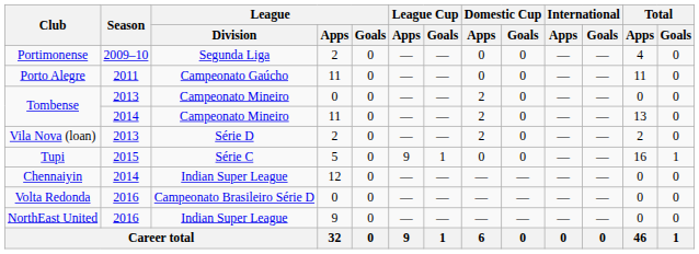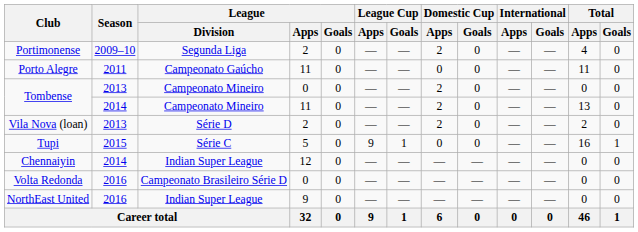 <table class="wikitable" style="text-align: center;">
 <tr>
 <th rowspan="2">Club</th>
 <th rowspan="2">Season</th>
 <th colspan="3">League</th>
 <th colspan="2">League Cup</th>
 <th colspan="2">Domestic Cup</th>
 <th colspan="2">International</th>
 <th colspan="2">Total</th>
 </tr>
 <tr>
 <th>Division</th>
 <th>Apps</th>
 <th>Goals</th>
 <th>Apps</th>
 <th>Goals</th>
 <th>Apps</th>
 <th>Goals</th>
 <th>Apps</th>
 <th>Goals</th>
 <th>Apps</th>
 <th>Goals</th>
 </tr>
 <tr>
 <td rowspan="1"><a href='#'>Portimonense</a></td>
 <td><a href='#'>2009–10</a></td>
 <td><a href='#'>Segunda Liga</a></td>
 <td>2</td>
 <td>0</td>
 <td>—</td>
 <td>—</td>
-<td>0</td>
+<td>2</td>
 <td>0</td>
 <td>—</td>
 <td>—</td>
 <td>4</td>
 <td>0</td>
 </tr>
 <tr>
 <td rowspan="1"><a href='#'>Porto Alegre</a></td>
 <td><a href='#'>2011</a></td>
 <td><a href='#'>Campeonato Gaúcho</a></td>
 <td>11</td>
 <td>0</td>
 <td>—</td>
 <td>—</td>
 <td>0</td>
 <td>0</td>
 <td>—</td>
 <td>—</td>
 <td>11</td>
 <td>0</td>
 </tr>
 <tr>
 <td rowspan="2"><a href='#'>Tombense</a></td>
 <td><a href='#'>2013</a></td>
 <td><a href='#'>Campeonato Mineiro</a></td>
 <td>0</td>
 <td>0</td>
 <td>—</td>
 <td>—</td>
 <td>2</td>
 <td>0</td>
 <td>—</td>
 <td>—</td>
 <td>0</td>
 <td>0</td>
 </tr>
 <tr>
 <td><a href='#'>2014</a></td>
 <td><a href='#'>Campeonato Mineiro</a></td>
 <td>11</td>
 <td>0</td>
 <td>—</td>
 <td>—</td>
 <td>2</td>
 <td>0</td>
 <td>—</td>
 <td>—</td>
 <td>13</td>
 <td>0</td>
 </tr>
 <tr>
 <td rowspan="1"><a href='#'>Vila Nova</a> (loan)</td>
 <td><a href='#'>2013</a></td>
 <td><a href='#'>Série D</a></td>
 <td>2</td>
 <td>0</td>
 <td>—</td>
 <td>—</td>
 <td>2</td>
 <td>0</td>
 <td>—</td>
 <td>—</td>
 <td>2</td>
 <td>0</td>
 </tr>
 <tr>
 <td rowspan="1"><a href='#'>Tupi</a></td>
 <td><a href='#'>2015</a></td>
 <td><a href='#'>Série C</a></td>
 <td>5</td>
 <td>0</td>
 <td>9</td>
 <td>1</td>
 <td>0</td>
 <td>0</td>
 <td>—</td>
 <td>—</td>
 <td>16</td>
 <td>1</td>
 </tr>
 <tr>
 <td rowspan="1"><a href='#'>Chennaiyin</a></td>
 <td><a href='#'>2014</a></td>
 <td><a href='#'>Indian Super League</a></td>
 <td>12</td>
 <td>0</td>
 <td>—</td>
 <td>—</td>
 <td>—</td>
 <td>—</td>
 <td>—</td>
 <td>—</td>
 <td>0</td>
 <td>0</td>
 </tr>
 <tr>
 <td rowspan="1"><a href='#'>Volta Redonda</a></td>
 <td><a href='#'>2016</a></td>
 <td><a href='#'>Campeonato Brasileiro Série D</a></td>
 <td>0</td>
 <td>0</td>
 <td>—</td>
 <td>—</td>
 <td>—</td>
 <td>—</td>
 <td>—</td>
 <td>—</td>
 <td>0</td>
 <td>0</td>
 </tr>
 <tr>
 <td rowspan="1"><a href='#'>NorthEast United</a></td>
 <td><a href='#'>2016</a></td>
 <td><a href='#'>Indian Super League</a></td>
 <td>9</td>
 <td>0</td>
 <td>—</td>
 <td>—</td>
 <td>—</td>
 <td>—</td>
 <td>—</td>
 <td>—</td>
 <td>0</td>
 <td>0</td>
 </tr>
 <tr>
 <th colspan="3">Career total</th>
 <th>32</th>
 <th>0</th>
 <th>9</th>
 <th>1</th>
 <th>6</th>
 <th>0</th>
 <th>0</th>
 <th>0</th>
 <th>46</th>
 <th>1</th>
 </tr>
 </table>
